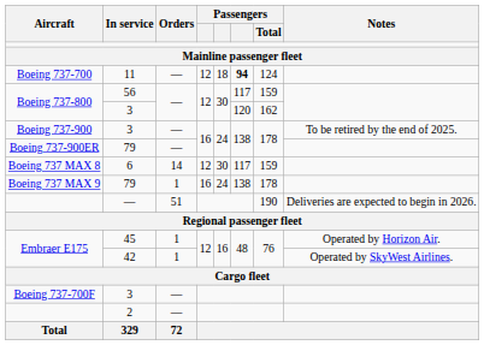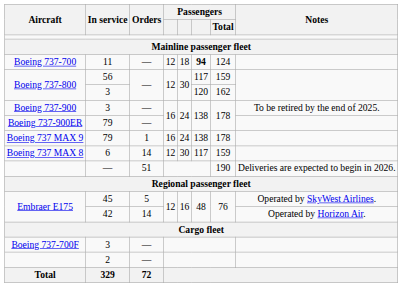 <table class="wikitable sortable sticky-header-multi" style="text-align:center; margin:auto">
 <tr>
 <th class="unsortable" rowspan="2">Aircraft</th>
 <th class="unsortable" rowspan="2">In service</th>
 <th class="unsortable" rowspan="2">Orders</th>
 <th class="unsortable" colspan="4">Passengers</th>
 <th class="unsortable" rowspan="2">Notes</th>
 </tr>
 <tr>
 <th></th>
 <th></th>
 <th></th>
 <th>Total</th>
 </tr>
 <tr>
 <td colspan="8"></td>
 </tr>
 <tr>
 <th colspan="8">Mainline passenger fleet</th>
 </tr>
 <tr>
 <td><a href='#'>Boeing 737-700</a></td>
 <td>11</td>
 <td>—</td>
 <td>12</td>
 <td>18</td>
 <td><strong>94</strong></td>
 <td>124</td>
 <td></td>
 </tr>
 <tr>
 <td rowspan="2"><a href='#'>Boeing 737-800</a></td>
 <td>56</td>
 <td rowspan="2">—</td>
 <td rowspan="2">12</td>
 <td rowspan="2">30</td>
 <td>117</td>
 <td>159</td>
 <td rowspan="2"></td>
 </tr>
 <tr>
 <td>3</td>
 <td>120</td>
 <td>162</td>
 </tr>
 <tr>
 <td><a href='#'>Boeing 737-900</a></td>
 <td>3</td>
 <td>—</td>
 <td rowspan="2">16</td>
 <td rowspan="2">24</td>
 <td rowspan="2">138</td>
 <td rowspan="2">178</td>
 <td>To be retired by the end of 2025.</td>
 </tr>
 <tr>
 <td><a href='#'>Boeing 737-900ER</a></td>
 <td>79</td>
 <td>—</td>
 <td></td>
 </tr>
 <tr>
+<td><a href='#'>Boeing 737 MAX 9</a></td>
+<td>79</td>
+<td>1</td>
+<td>16</td>
+<td>24</td>
+<td>138</td>
+<td>178</td>
+<td></td>
+</tr>
+<tr>
 <td><a href='#'>Boeing 737 MAX 8</a></td>
 <td>6</td>
 <td>14</td>
 <td>12</td>
 <td>30</td>
 <td>117</td>
 <td>159</td>
-<td></td>
-</tr>
-<tr>
-<td><a href='#'>Boeing 737 MAX 9</a></td>
-<td>79</td>
-<td>1</td>
-<td>16</td>
-<td>24</td>
-<td>138</td>
-<td>178</td>
 <td></td>
 </tr>
 <tr>
 <td></td>
 <td>—</td>
 <td>51</td>
 <td colspan=3></td>
 <td>190</td>
 <td>Deliveries are expected to begin in 2026.</td>
 </tr>
 <tr>
 <th colspan="8">Regional passenger fleet</th>
 </tr>
 <tr>
 <td rowspan="2"><a href='#'>Embraer E175</a></td>
 <td>45</td>
-<td>1</td>
+<td>5</td>
 <td rowspan="2">12</td>
 <td rowspan="2">16</td>
 <td rowspan="2">48</td>
 <td rowspan="2">76</td>
-<td>Operated by <a href='#'>Horizon Air</a>.</td>
+<td>Operated by <a href='#'>SkyWest Airlines</a>.</td>
 </tr>
 <tr>
 <td>42</td>
-<td>1</td>
-<td>Operated by <a href='#'>SkyWest Airlines</a>.</td>
+<td>14</td>
+<td>Operated by <a href='#'>Horizon Air</a>.</td>
 </tr>
 <tr>
 <th colspan="8">Cargo fleet</th>
 </tr>
 <tr>
 <td><a href='#'>Boeing 737-700F</a></td>
 <td>3</td>
 <td>—</td>
 <td colspan="4" style="text-align:center"></td>
 <td></td>
 </tr>
 <tr>
 <td></td>
 <td>2</td>
 <td>—</td>
 <td colspan="4" style="text-align:center"></td>
 <td></td>
 </tr>
 <tr>
 <th>Total</th>
 <th>329</th>
 <th>72</th>
 <th colspan="5"></th>
 </tr>
 </table>
